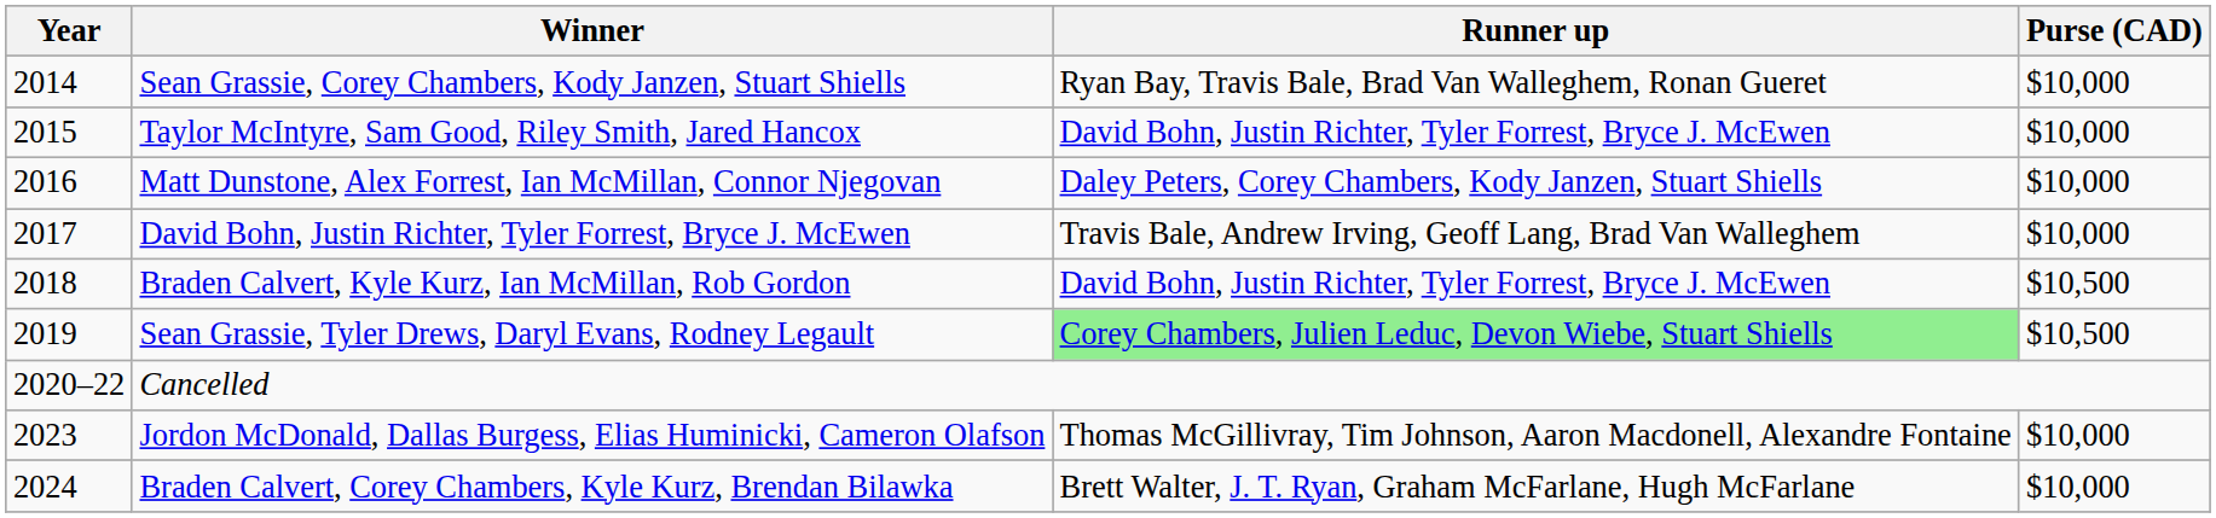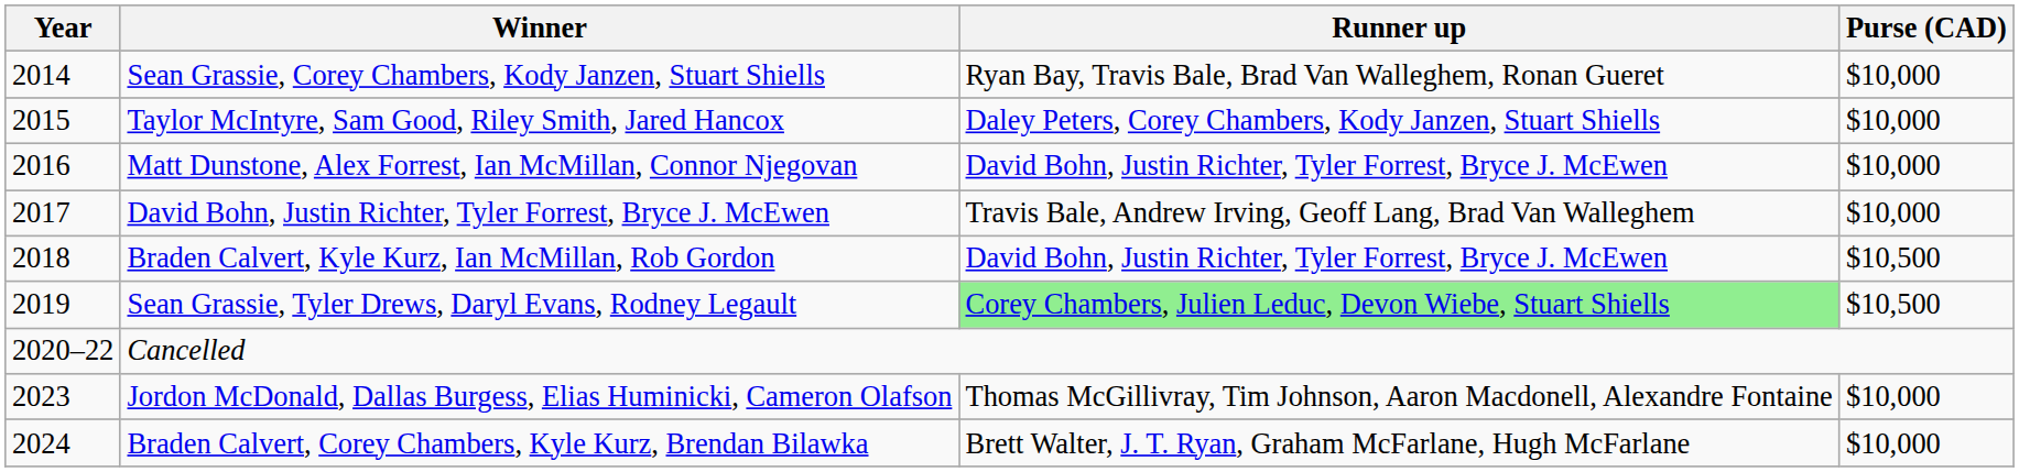 <table class="wikitable">
 <tr>
 <th>Year</th>
 <th>Winner</th>
 <th>Runner up</th>
 <th>Purse (CAD)</th>
 </tr>
 <tr>
 <td>2014</td>
 <td> <a href='#'>Sean Grassie</a>, <a href='#'>Corey Chambers</a>, <a href='#'>Kody Janzen</a>, <a href='#'>Stuart Shiells</a></td>
 <td> Ryan Bay, Travis Bale, Brad Van Walleghem, Ronan Gueret</td>
 <td>$10,000</td>
 </tr>
 <tr>
 <td>2015</td>
 <td> <a href='#'>Taylor McIntyre</a>, <a href='#'>Sam Good</a>, <a href='#'>Riley Smith</a>, <a href='#'>Jared Hancox</a></td>
-<td> <a href='#'>David Bohn</a>, <a href='#'>Justin Richter</a>, <a href='#'>Tyler Forrest</a>, <a href='#'>Bryce J. McEwen</a></td>
+<td> <a href='#'>Daley Peters</a>, <a href='#'>Corey Chambers</a>, <a href='#'>Kody Janzen</a>, <a href='#'>Stuart Shiells</a></td>
 <td>$10,000</td>
 </tr>
 <tr>
 <td>2016</td>
 <td> <a href='#'>Matt Dunstone</a>, <a href='#'>Alex Forrest</a>, <a href='#'>Ian McMillan</a>, <a href='#'>Connor Njegovan</a></td>
-<td> <a href='#'>Daley Peters</a>, <a href='#'>Corey Chambers</a>, <a href='#'>Kody Janzen</a>, <a href='#'>Stuart Shiells</a></td>
+<td> <a href='#'>David Bohn</a>, <a href='#'>Justin Richter</a>, <a href='#'>Tyler Forrest</a>, <a href='#'>Bryce J. McEwen</a></td>
 <td>$10,000</td>
 </tr>
 <tr>
 <td>2017</td>
 <td> <a href='#'>David Bohn</a>, <a href='#'>Justin Richter</a>, <a href='#'>Tyler Forrest</a>, <a href='#'>Bryce J. McEwen</a></td>
 <td> Travis Bale, Andrew Irving, Geoff Lang, Brad Van Walleghem</td>
 <td>$10,000</td>
 </tr>
 <tr>
 <td>2018</td>
 <td> <a href='#'>Braden Calvert</a>, <a href='#'>Kyle Kurz</a>, <a href='#'>Ian McMillan</a>, <a href='#'>Rob Gordon</a></td>
 <td> <a href='#'>David Bohn</a>, <a href='#'>Justin Richter</a>, <a href='#'>Tyler Forrest</a>, <a href='#'>Bryce J. McEwen</a></td>
 <td>$10,500</td>
 </tr>
 <tr>
 <td>2019</td>
 <td> <a href='#'>Sean Grassie</a>, <a href='#'>Tyler Drews</a>, <a href='#'>Daryl Evans</a>, <a href='#'>Rodney Legault</a></td>
 <td style="background: lightgreen;"> <a href='#'>Corey Chambers</a>, <a href='#'>Julien Leduc</a>, <a href='#'>Devon Wiebe</a>, <a href='#'>Stuart Shiells</a></td>
 <td>$10,500</td>
 </tr>
 <tr>
 <td>2020–22</td>
 <td colspan="3"><em>Cancelled</em></td>
 </tr>
 <tr>
 <td>2023</td>
 <td> <a href='#'>Jordon McDonald</a>, <a href='#'>Dallas Burgess</a>, <a href='#'>Elias Huminicki</a>, <a href='#'>Cameron Olafson</a></td>
 <td> Thomas McGillivray, Tim Johnson, Aaron Macdonell, Alexandre Fontaine</td>
 <td>$10,000</td>
 </tr>
 <tr>
 <td>2024</td>
 <td> <a href='#'>Braden Calvert</a>, <a href='#'>Corey Chambers</a>, <a href='#'>Kyle Kurz</a>, <a href='#'>Brendan Bilawka</a></td>
 <td> Brett Walter, <a href='#'>J. T. Ryan</a>, Graham McFarlane, Hugh McFarlane</td>
 <td>$10,000</td>
 </tr>
 </table>
